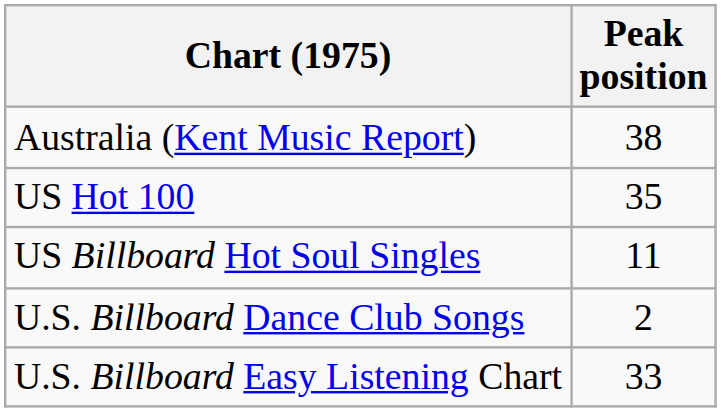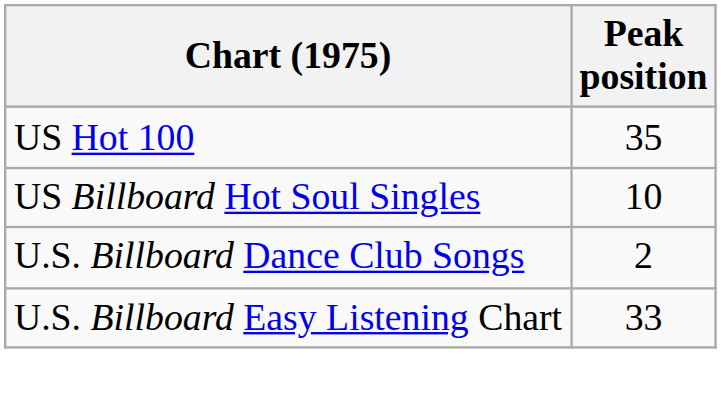 <table class="wikitable">
 <tr>
 <th align="left">Chart (1975)</th>
 <th align="center">Peak<br>position</th>
-</tr>
-<tr>
-<td>Australia (<a href='#'>Kent Music Report</a>)</td>
-<td style="text-align:center;">38</td>
 </tr>
 <tr>
 <td align="left">US <a href='#'>Hot 100</a></td>
 <td align="center">35</td>
 </tr>
 <tr>
 <td align="left">US <em>Billboard</em> <a href='#'>Hot Soul Singles</a></td>
-<td align="center">11</td>
+<td align="center">10</td>
 </tr>
 <tr>
 <td>U.S. <em>Billboard</em> <a href='#'>Dance Club Songs</a></td>
 <td align="center">2</td>
 </tr>
 <tr>
 <td>U.S. <em>Billboard</em> <a href='#'>Easy Listening</a> Chart</td>
 <td align="center">33</td>
 </tr>
 </table>
